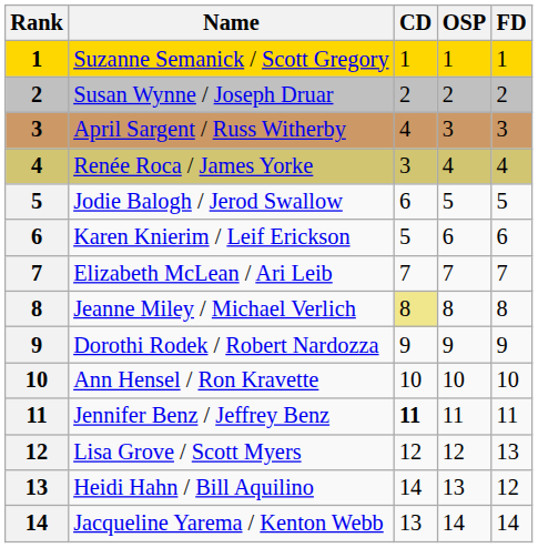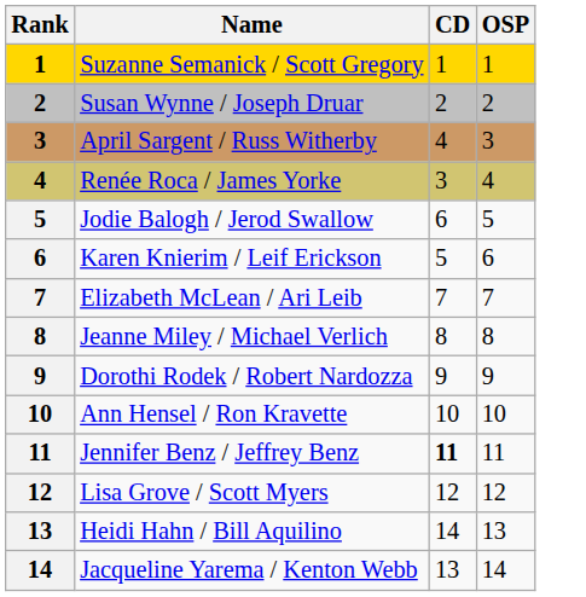 <table class="wikitable">
 <tr>
 <th>Rank</th>
 <th>Name</th>
 <th>CD</th>
 <th>OSP</th>
-<th>FD</th>
 </tr>
 <tr bgcolor="gold">
 <td align="center"><strong>1</strong></td>
 <td><a href='#'>Suzanne Semanick</a> / <a href='#'>Scott Gregory</a></td>
-<td>1</td>
 <td>1</td>
 <td>1</td>
 </tr>
 <tr bgcolor="silver">
 <td align="center"><strong>2</strong></td>
 <td><a href='#'>Susan Wynne</a> / <a href='#'>Joseph Druar</a></td>
 <td>2</td>
 <td>2</td>
-<td>2</td>
 </tr>
 <tr bgcolor="cc9966">
 <td align="center"><strong>3</strong></td>
 <td><a href='#'>April Sargent</a> / <a href='#'>Russ Witherby</a></td>
 <td>4</td>
-<td>3</td>
 <td>3</td>
 </tr>
 <tr bgcolor="#d1c571">
 <td align="center"><strong>4</strong></td>
 <td><a href='#'>Renée Roca</a> / <a href='#'>James Yorke</a></td>
 <td>3</td>
 <td>4</td>
-<td>4</td>
 </tr>
 <tr>
 <th>5</th>
 <td><a href='#'>Jodie Balogh</a> / <a href='#'>Jerod Swallow</a></td>
 <td>6</td>
-<td>5</td>
 <td>5</td>
 </tr>
 <tr>
 <th>6</th>
 <td><a href='#'>Karen Knierim</a> / <a href='#'>Leif Erickson</a></td>
 <td>5</td>
 <td>6</td>
-<td>6</td>
 </tr>
 <tr>
 <th>7</th>
 <td><a href='#'>Elizabeth McLean</a> / <a href='#'>Ari Leib</a></td>
 <td>7</td>
 <td>7</td>
-<td>7</td>
 </tr>
 <tr>
 <th>8</th>
 <td><a href='#'>Jeanne Miley</a> / <a href='#'>Michael Verlich</a></td>
-<td style="background: khaki;">8</td>
 <td>8</td>
 <td>8</td>
 </tr>
 <tr>
 <th>9</th>
 <td><a href='#'>Dorothi Rodek</a> / <a href='#'>Robert Nardozza</a></td>
 <td>9</td>
 <td>9</td>
-<td>9</td>
 </tr>
 <tr>
 <th>10</th>
 <td><a href='#'>Ann Hensel</a> / <a href='#'>Ron Kravette</a></td>
-<td>10</td>
 <td>10</td>
 <td>10</td>
 </tr>
 <tr>
 <th>11</th>
 <td><a href='#'>Jennifer Benz</a> / <a href='#'>Jeffrey Benz</a></td>
 <td><strong>11</strong></td>
 <td>11</td>
-<td>11</td>
 </tr>
 <tr>
 <th>12</th>
 <td><a href='#'>Lisa Grove</a> / <a href='#'>Scott Myers</a></td>
 <td>12</td>
 <td>12</td>
-<td>13</td>
 </tr>
 <tr>
 <th>13</th>
 <td><a href='#'>Heidi Hahn</a> / <a href='#'>Bill Aquilino</a></td>
 <td>14</td>
 <td>13</td>
-<td>12</td>
 </tr>
 <tr>
 <th>14</th>
 <td><a href='#'>Jacqueline Yarema</a> / <a href='#'>Kenton Webb</a></td>
 <td>13</td>
 <td>14</td>
-<td>14</td>
 </tr>
 </table>
